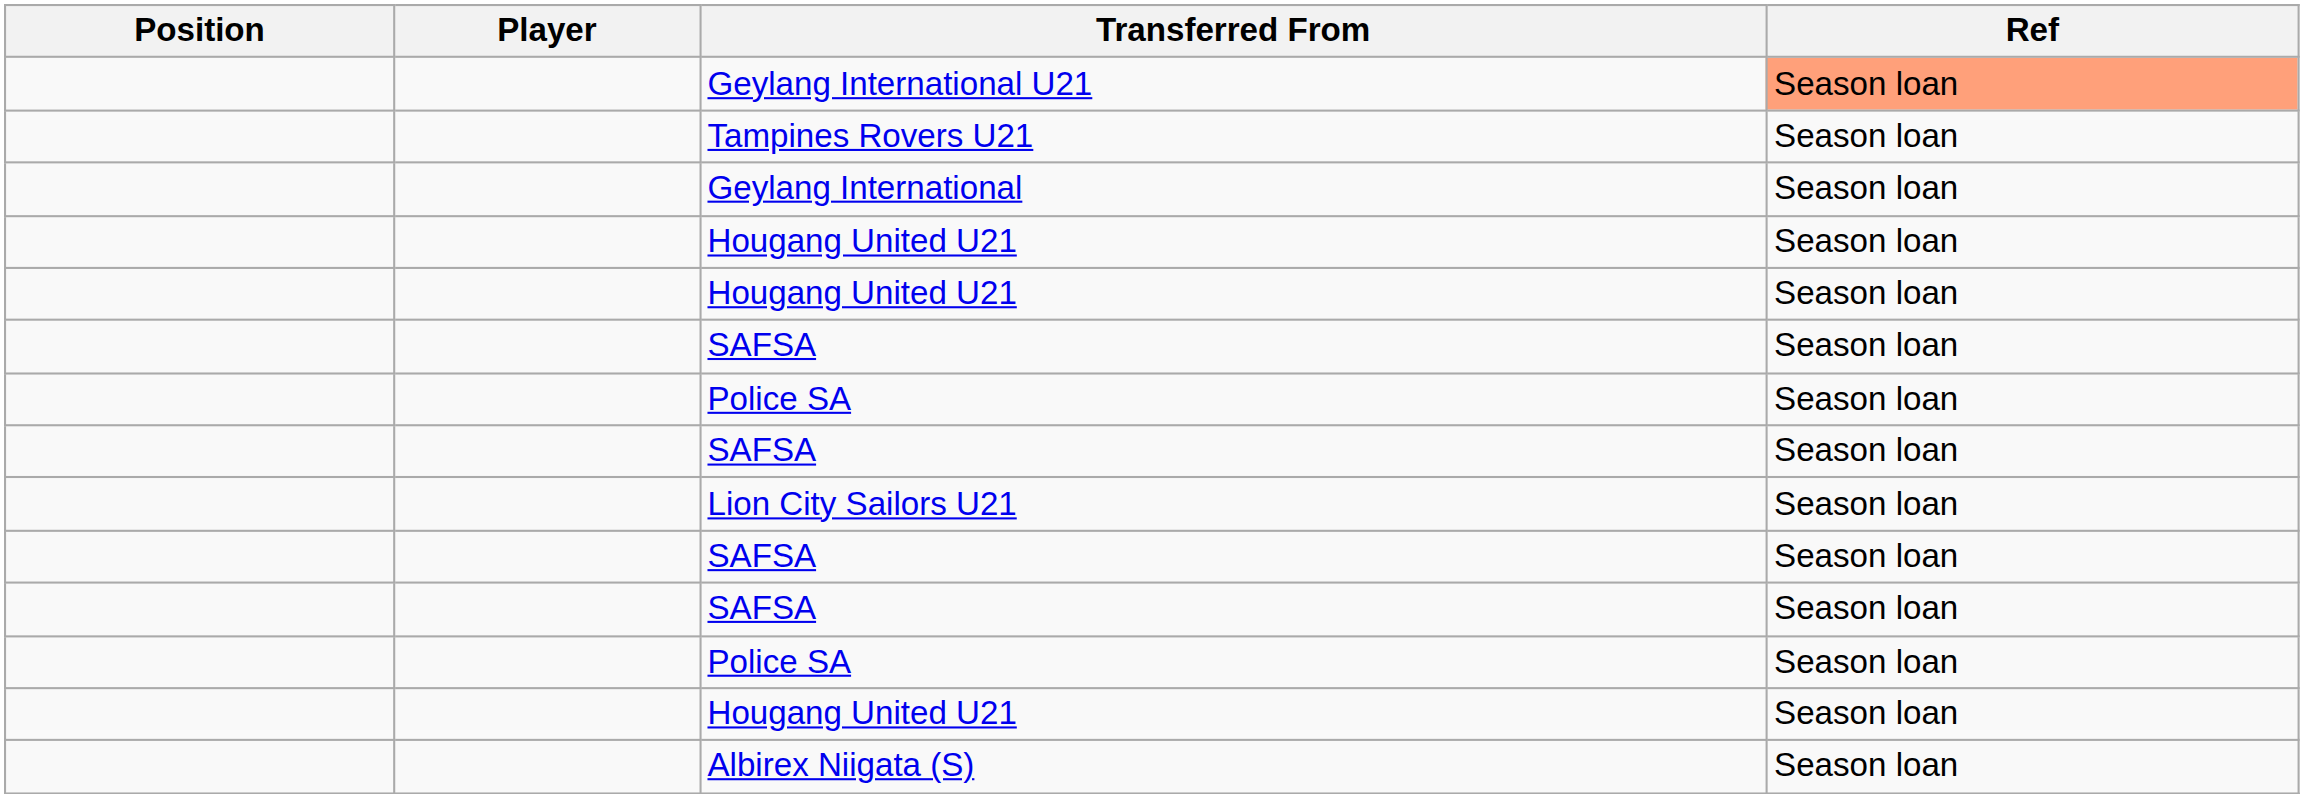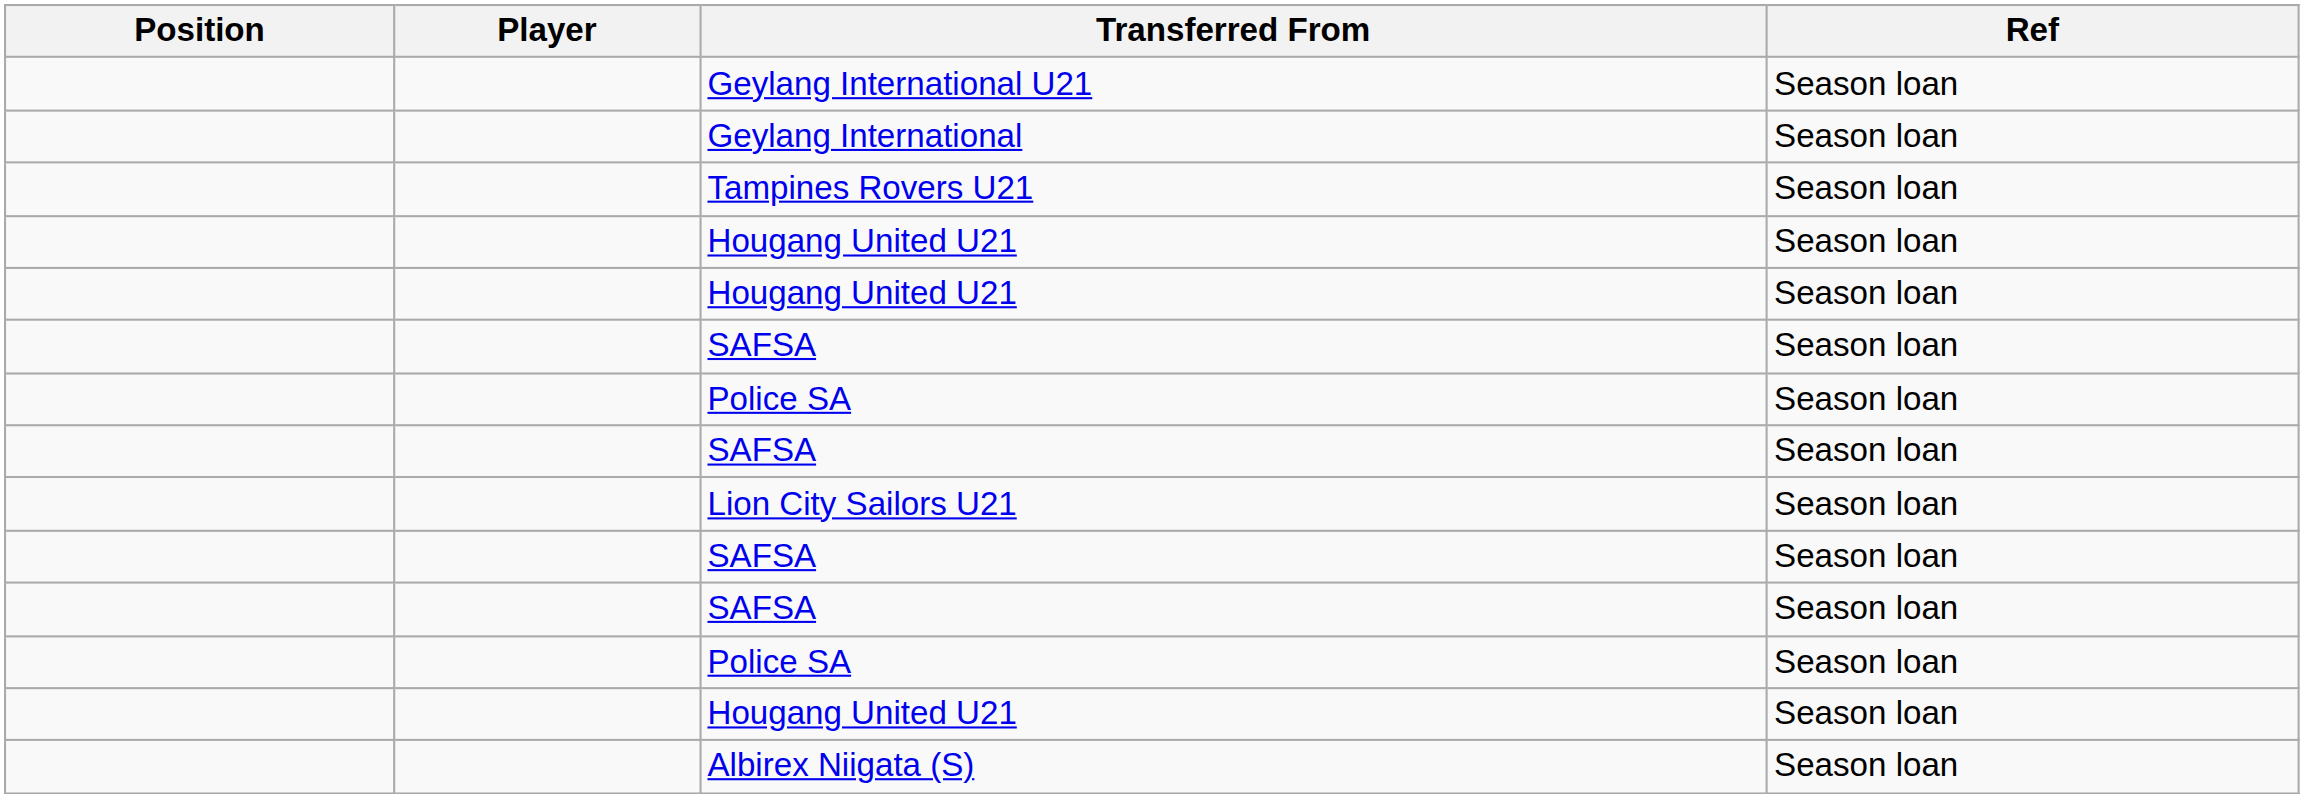 <table class="wikitable sortable" style="width:70%; text-align:center; font-size:100%; text-align:left;">
 <tr>
 <th><strong>Position</strong></th>
 <th><strong>Player</strong></th>
 <th><strong>Transferred From</strong></th>
 <th><strong>Ref</strong></th>
 </tr>
 <tr>
 <td></td>
 <td></td>
 <td> <a href='#'>Geylang International U21</a></td>
-<td style="background: lightsalmon;">Season loan </td>
+<td>Season loan </td>
+</tr>
+<tr>
+<td></td>
+<td></td>
+<td> <a href='#'>Geylang International</a></td>
+<td>Season loan</td>
 </tr>
 <tr>
 <td></td>
 <td></td>
 <td>  <a href='#'>Tampines Rovers U21</a></td>
-<td>Season loan</td>
-</tr>
-<tr>
-<td></td>
-<td></td>
-<td> <a href='#'>Geylang International</a></td>
 <td>Season loan</td>
 </tr>
 <tr>
 <td></td>
 <td></td>
 <td> <a href='#'>Hougang United U21</a></td>
 <td>Season loan</td>
 </tr>
 <tr>
 <td></td>
 <td></td>
 <td> <a href='#'>Hougang United U21</a></td>
 <td>Season loan</td>
 </tr>
 <tr>
 <td></td>
 <td></td>
 <td> <a href='#'>SAFSA</a></td>
 <td>Season loan </td>
 </tr>
 <tr>
 <td></td>
 <td></td>
 <td> <a href='#'>Police SA</a></td>
 <td>Season loan </td>
 </tr>
 <tr>
 <td></td>
 <td></td>
 <td> <a href='#'>SAFSA</a></td>
 <td>Season loan </td>
 </tr>
 <tr>
 <td></td>
 <td></td>
 <td> <a href='#'>Lion City Sailors U21</a></td>
 <td>Season loan</td>
 </tr>
 <tr>
 <td></td>
 <td></td>
 <td> <a href='#'>SAFSA</a></td>
 <td>Season loan </td>
 </tr>
 <tr>
 <td></td>
 <td></td>
 <td> <a href='#'>SAFSA</a></td>
 <td>Season loan </td>
 </tr>
 <tr>
 <td></td>
 <td></td>
 <td> <a href='#'>Police SA</a></td>
 <td>Season loan </td>
 </tr>
 <tr>
 <td></td>
 <td></td>
 <td> <a href='#'>Hougang United U21</a></td>
 <td>Season loan</td>
 </tr>
 <tr>
 <td></td>
 <td></td>
 <td> <a href='#'>Albirex Niigata (S)</a></td>
 <td>Season loan</td>
 </tr>
 <tr>
 </tr>
 </table>
